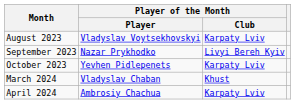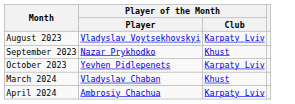 <table class="wikitable">
 <tr>
 <th rowspan="2">Month</th>
 <th colspan="2">Player of the Month</th>
 <th rowspan="2"></th>
 </tr>
 <tr>
 <th>Player</th>
 <th>Club</th>
 </tr>
 <tr>
 <td>August 2023</td>
 <td> <a href='#'>Vladyslav Voytsekhovskyi</a></td>
 <td><a href='#'>Karpaty Lviv</a></td>
 <td align=center></td>
 </tr>
 <tr>
 <td>September 2023</td>
 <td> <a href='#'>Nazar Prykhodko</a></td>
-<td><a href='#'>Livyi Bereh Kyiv</a></td>
+<td><a href='#'>Khust</a></td>
 <td align=center></td>
 </tr>
 <tr>
 <td>October 2023</td>
 <td> <a href='#'>Yevhen Pidlepenets</a></td>
 <td><a href='#'>Karpaty Lviv</a></td>
 <td align=center></td>
 </tr>
 <tr>
 <td>March 2024</td>
 <td> <a href='#'>Vladyslav Chaban</a></td>
 <td><a href='#'>Khust</a></td>
 <td align=center></td>
 </tr>
 <tr>
 <td>April 2024</td>
 <td> <a href='#'>Ambrosiy Chachua</a></td>
 <td><a href='#'>Karpaty Lviv</a></td>
 <td align=center></td>
 </tr>
 </table>
